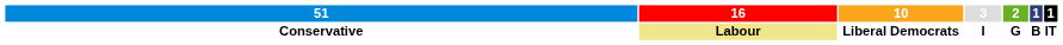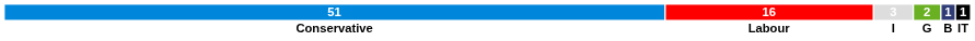 <table style="width:100%; text-align:center;">
 <tr style="color:white;">
 <td style="background:#0087DC; width:60.71%;"><strong>51</strong></td>
 <td style="background:red; width:19.05%;"><strong>16</strong></td>
-<td style="background:#FAA61A; width:11.91%;"><strong>10</strong></td>
 <td style="background:#DDDDDD; width:3.57%;"><strong>3</strong></td>
 <td style="background:#6AB023; width:2.38%;"><strong>2</strong></td>
 <td style="background:#2e3b74; width:1.19%;"><strong>1</strong></td>
 <td style="background:black; width:1.19%;"><strong>1</strong></td>
 </tr>
 <tr>
 <td><span><strong>Conservative</strong></span></td>
-<td style="background: khaki;"><span><strong>Labour</strong></span></td>
-<td><span><strong>Liberal Democrats</strong></span></td>
+<td><span><strong>Labour</strong></span></td>
 <td><span><strong>I</strong></span></td>
 <td><span><strong>G</strong></span></td>
 <td><span><strong>B</strong></span></td>
 <td><span><strong>IT</strong></span></td>
 </tr>
 </table>
